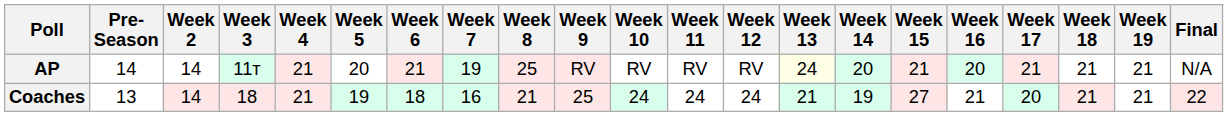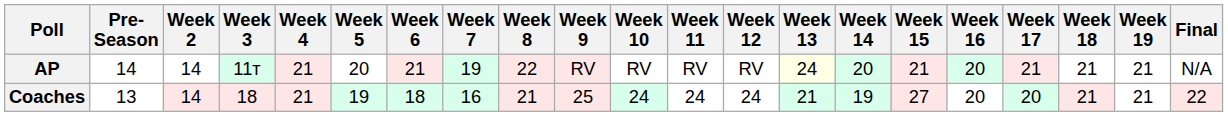 <table class="wikitable" style="white-space:nowrap;font-size:90%">
 <tr>
 <th>Poll</th>
 <th>Pre-<br>Season</th>
 <th>Week<br>2</th>
 <th>Week<br>3</th>
 <th>Week<br>4</th>
 <th>Week<br>5</th>
 <th>Week<br>6</th>
 <th>Week<br>7</th>
 <th>Week<br>8</th>
 <th>Week<br>9</th>
 <th>Week<br>10</th>
 <th>Week<br>11</th>
 <th>Week<br>12</th>
 <th>Week<br>13</th>
 <th>Week<br>14</th>
 <th>Week<br>15</th>
 <th>Week<br>16</th>
 <th>Week<br>17</th>
 <th>Week<br>18</th>
 <th>Week<br>19</th>
 <th>Final</th>
 </tr>
 <tr style="text-align:center;">
 <th>AP</th>
 <td style="background:#FFF;">14</td>
 <td style="background:#FFF;">14</td>
 <td style="background:#D8FFEB;">11т</td>
 <td style="background:#FFE6E6;">21</td>
 <td style="background:#FFF;">20</td>
 <td style="background:#FFE6E6;">21</td>
 <td style="background:#D8FFEB;">19</td>
-<td style="background:#FFE6E6;">25</td>
+<td style="background:#FFE6E6;">22</td>
 <td style="background:#FFE6E6;">RV</td>
 <td style="background:#FFF;">RV</td>
 <td style="background:#FFF;">RV</td>
 <td style="background:#FFF;">RV</td>
 <td style="background:#FFFFE6;">24</td>
 <td style="background:#D8FFEB;">20</td>
 <td style="background:#FFE6E6;">21</td>
 <td style="background:#D8FFEB;">20</td>
 <td style="background:#FFE6E6;">21</td>
 <td style="background:#FFF;">21</td>
 <td style="background:#FFF;">21</td>
 <td style="background:#FFF;">N/A</td>
 </tr>
 <tr style="text-align:center;">
 <th>Coaches</th>
 <td style="background:#FFF;">13</td>
 <td style="background:#FFE6E6;">14</td>
 <td style="background:#FFE6E6;">18</td>
 <td style="background:#FFE6E6;">21</td>
 <td style="background:#D8FFEB;">19</td>
 <td style="background:#D8FFEB;">18</td>
 <td style="background:#D8FFEB;">16</td>
 <td style="background:#FFE6E6;">21</td>
 <td style="background:#FFE6E6;">25</td>
 <td style="background:#D8FFEB;">24</td>
 <td style="background:#FFF;">24</td>
 <td style="background:#FFF;">24</td>
 <td style="background:#D8FFEB;">21</td>
 <td style="background:#D8FFEB;">19</td>
 <td style="background:#FFE6E6;">27</td>
-<td style="background:#FFF;">21</td>
+<td style="background:#FFF;">20</td>
 <td style="background:#D8FFEB;">20</td>
 <td style="background:#FFE6E6;">21</td>
 <td style="background:#FFF;">21</td>
 <td style="background:#FFE6E6;">22</td>
 </tr>
 </table>
